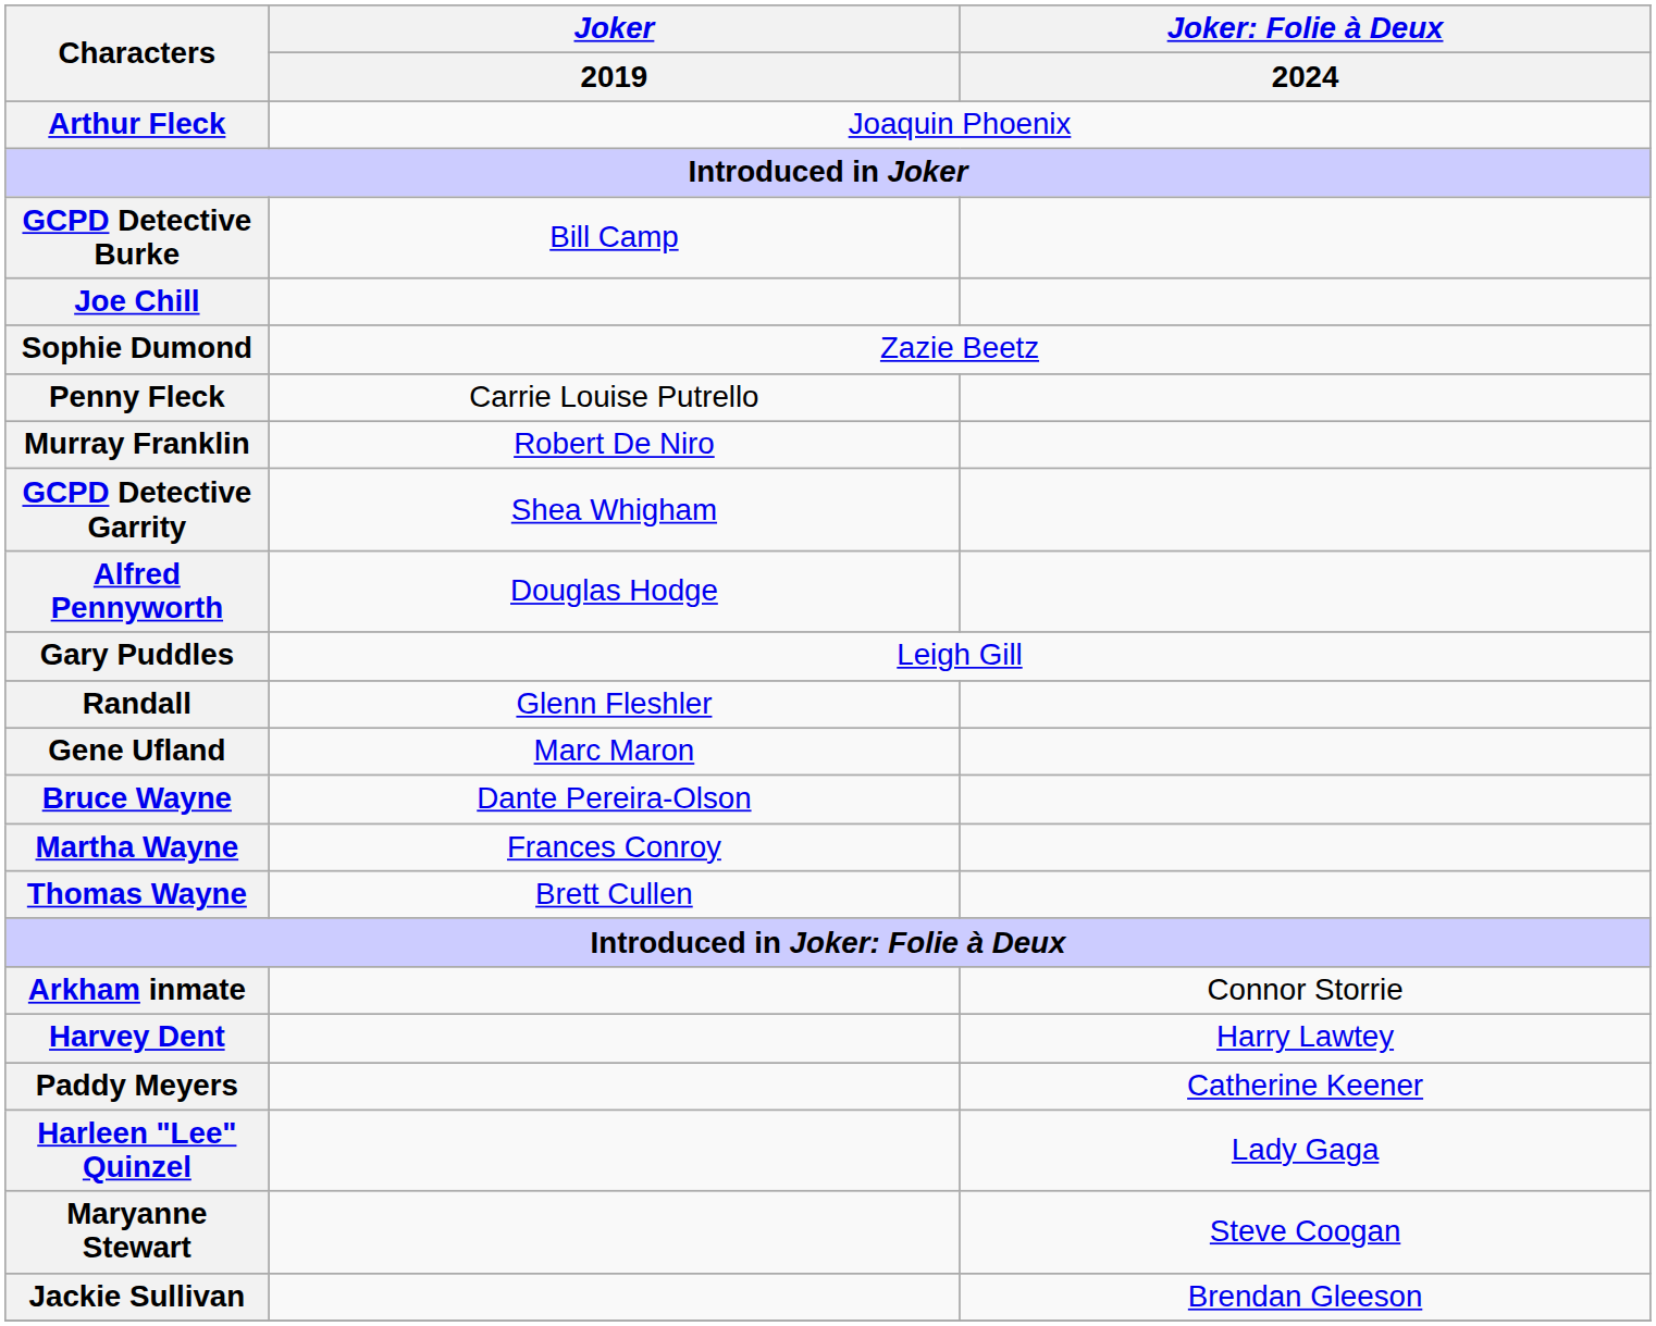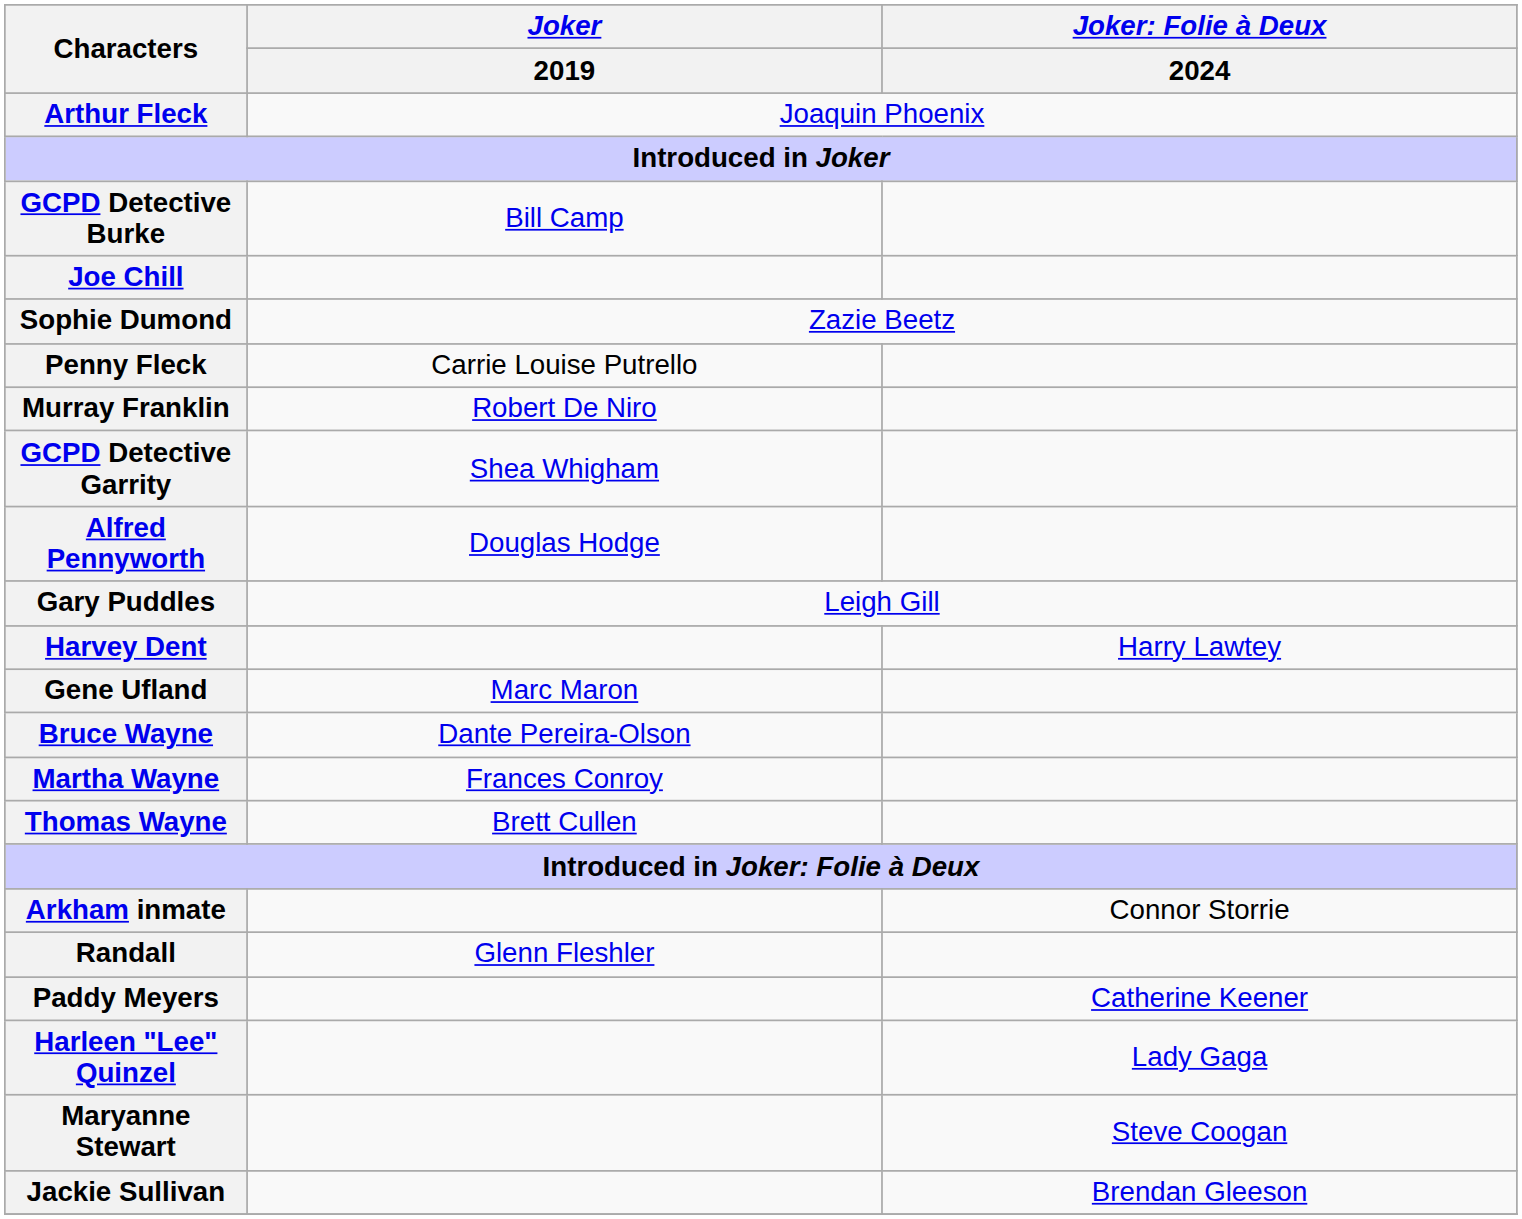 <table class="wikitable" style="text-align:center; width:99%">
 <tr>
 <th rowspan="2">Characters</th>
 <th style="text-align:center; width:42%;"><a href='#'><em>Joker</em></a></th>
 <th style="text-align:center; width:42%;"><em><a href='#'>Joker: Folie à Deux</a></em></th>
 </tr>
 <tr>
 <th>2019</th>
 <th>2024</th>
 </tr>
 <tr>
 <th><a href='#'>Arthur Fleck<br></a></th>
 <td colspan="2"><a href='#'>Joaquin Phoenix</a></td>
 </tr>
 <tr>
 <th colspan="3" style="background:#ccf;">Introduced in <em>Joker</em></th>
 </tr>
 <tr>
 <th><a href='#'>GCPD</a> Detective Burke</th>
 <td><a href='#'>Bill Camp</a></td>
 <td></td>
 </tr>
 <tr>
 <th><a href='#'>Joe Chill</a></th>
 <td></td>
 <td></td>
 </tr>
 <tr>
 <th>Sophie Dumond</th>
 <td colspan="2"><a href='#'>Zazie Beetz</a></td>
 </tr>
 <tr>
 <th>Penny Fleck</th>
 <td>Carrie Louise Putrello</td>
 <td></td>
 </tr>
 <tr>
 <th>Murray Franklin</th>
 <td><a href='#'>Robert De Niro</a></td>
 <td></td>
 </tr>
 <tr>
 <th><a href='#'>GCPD</a> Detective Garrity</th>
 <td><a href='#'>Shea Whigham</a></td>
 <td></td>
 </tr>
 <tr>
 <th><a href='#'>Alfred Pennyworth</a></th>
 <td><a href='#'>Douglas Hodge</a></td>
 <td></td>
 </tr>
 <tr>
 <th>Gary Puddles</th>
 <td colspan="2"><a href='#'>Leigh Gill</a></td>
 </tr>
 <tr>
-<th>Randall</th>
-<td><a href='#'>Glenn Fleshler</a></td>
+<th><a href='#'>Harvey Dent</a></th>
 <td></td>
+<td><a href='#'>Harry Lawtey</a></td>
 </tr>
 <tr>
 <th>Gene Ufland</th>
 <td><a href='#'>Marc Maron</a></td>
 <td></td>
 </tr>
 <tr>
 <th><a href='#'>Bruce Wayne</a></th>
 <td><a href='#'>Dante Pereira-Olson</a></td>
 <td></td>
 </tr>
 <tr>
 <th><a href='#'>Martha Wayne</a></th>
 <td><a href='#'>Frances Conroy</a><br></td>
 <td></td>
 </tr>
 <tr>
 <th><a href='#'>Thomas Wayne</a></th>
 <td><a href='#'>Brett Cullen</a></td>
 <td></td>
 </tr>
 <tr>
 <th colspan="3" style="background:#ccf;">Introduced in <em>Joker: Folie à Deux</em></th>
 </tr>
 <tr>
 <th><a href='#'>Arkham</a> inmate</th>
 <td></td>
 <td>Connor Storrie</td>
 </tr>
 <tr>
-<th><a href='#'>Harvey Dent</a></th>
+<th>Randall</th>
+<td><a href='#'>Glenn Fleshler</a></td>
 <td></td>
-<td><a href='#'>Harry Lawtey</a></td>
 </tr>
 <tr>
 <th>Paddy Meyers</th>
 <td></td>
 <td><a href='#'>Catherine Keener</a></td>
 </tr>
 <tr>
 <th><a href='#'>Harleen "Lee" Quinzel<br></a></th>
 <td></td>
 <td><a href='#'>Lady Gaga</a></td>
 </tr>
 <tr>
 <th>Maryanne Stewart</th>
 <td></td>
 <td><a href='#'>Steve Coogan</a></td>
 </tr>
 <tr>
 <th>Jackie Sullivan</th>
 <td></td>
 <td><a href='#'>Brendan Gleeson</a></td>
 </tr>
 <tr>
 </tr>
 </table>
